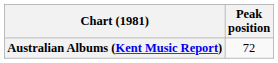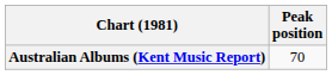 <table class="wikitable sortable plainrowheaders">
 <tr>
 <th>Chart (1981)</th>
 <th>Peak<br>position</th>
 </tr>
 <tr>
 <th scope="row">Australian Albums (<a href='#'>Kent Music Report</a>)</th>
-<td align="center">72</td>
+<td align="center">70</td>
 </tr>
 </table>
